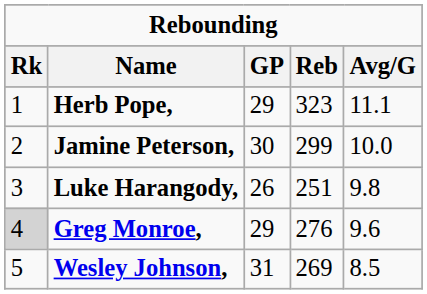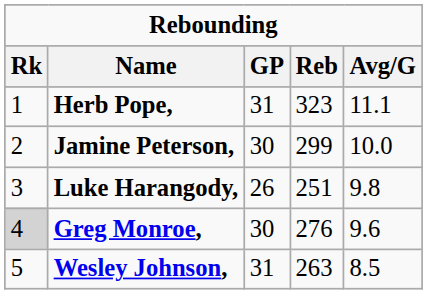 <table class="wikitable" style="white-space:nowrap; font-size:90%;">
 <tr>
 <td colspan=5 align=center><strong>Rebounding</strong></td>
 </tr>
 <tr>
 <th>Rk</th>
 <th>Name</th>
 <th>GP</th>
 <th>Reb</th>
 <th>Avg/G</th>
 </tr>
 <tr>
 <td>1</td>
 <td><strong>Herb Pope, </strong></td>
-<td>29</td>
+<td>31</td>
 <td>323</td>
 <td>11.1</td>
 </tr>
 <tr>
 <td>2</td>
 <td><strong>Jamine Peterson, </strong></td>
 <td>30</td>
 <td>299</td>
 <td>10.0</td>
 </tr>
 <tr>
 <td>3</td>
 <td><strong>Luke Harangody, </strong></td>
 <td>26</td>
 <td>251</td>
 <td>9.8</td>
 </tr>
 <tr>
 <td style="background: lightgrey;">4</td>
 <td><strong><a href='#'>Greg Monroe</a>, </strong></td>
-<td>29</td>
+<td>30</td>
 <td>276</td>
 <td>9.6</td>
 </tr>
 <tr>
 <td>5</td>
 <td><strong><a href='#'>Wesley Johnson</a>, </strong></td>
 <td>31</td>
-<td>269</td>
+<td>263</td>
 <td>8.5</td>
 </tr>
 </table>
